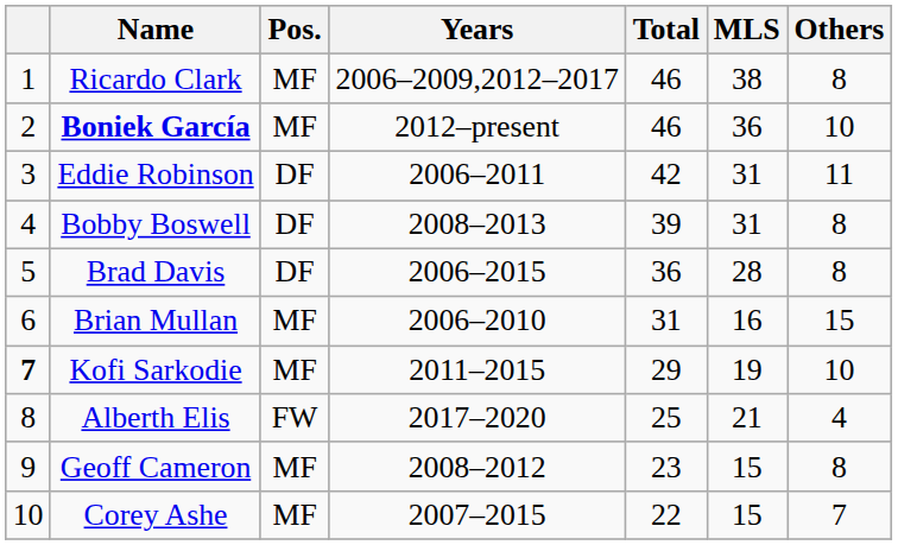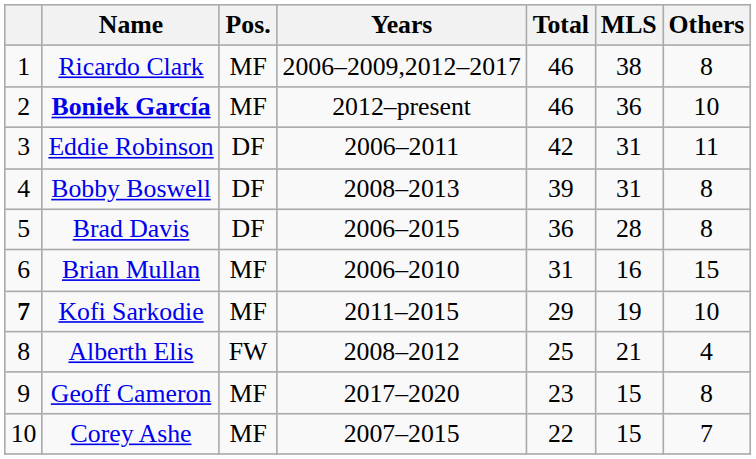 <table class="wikitable" style="text-align: center;">
 <tr>
 <th></th>
 <th>Name</th>
 <th>Pos.</th>
 <th>Years</th>
 <th>Total</th>
 <th>MLS</th>
 <th>Others</th>
 </tr>
 <tr>
 <td>1</td>
 <td><a href='#'>Ricardo Clark</a></td>
 <td>MF</td>
 <td>2006–2009,2012–2017</td>
 <td>46</td>
 <td>38</td>
 <td>8</td>
 </tr>
 <tr>
 <td>2</td>
 <td> <strong><a href='#'>Boniek García</a></strong></td>
 <td>MF</td>
 <td>2012–present</td>
 <td>46</td>
 <td>36</td>
 <td>10</td>
 </tr>
 <tr>
 <td>3</td>
 <td><a href='#'>Eddie Robinson</a></td>
 <td>DF</td>
 <td>2006–2011</td>
 <td>42</td>
 <td>31</td>
 <td>11</td>
 </tr>
 <tr>
 <td>4</td>
 <td><a href='#'>Bobby Boswell</a></td>
 <td>DF</td>
 <td>2008–2013</td>
 <td>39</td>
 <td>31</td>
 <td>8</td>
 </tr>
 <tr>
 <td>5</td>
 <td><a href='#'>Brad Davis</a></td>
 <td>DF</td>
 <td>2006–2015</td>
 <td>36</td>
 <td>28</td>
 <td>8</td>
 </tr>
 <tr>
 <td>6</td>
 <td><a href='#'>Brian Mullan</a></td>
 <td>MF</td>
 <td>2006–2010</td>
 <td>31</td>
 <td>16</td>
 <td>15</td>
 </tr>
 <tr>
 <td><strong>7</strong></td>
 <td><a href='#'>Kofi Sarkodie</a></td>
 <td>MF</td>
 <td>2011–2015</td>
 <td>29</td>
 <td>19</td>
 <td>10</td>
 </tr>
 <tr>
 <td>8</td>
 <td> <a href='#'>Alberth Elis</a></td>
 <td>FW</td>
-<td>2017–2020</td>
+<td>2008–2012</td>
 <td>25</td>
 <td>21</td>
 <td>4</td>
 </tr>
 <tr>
 <td>9</td>
 <td><a href='#'>Geoff Cameron</a></td>
 <td>MF</td>
-<td>2008–2012</td>
+<td>2017–2020</td>
 <td>23</td>
 <td>15</td>
 <td>8</td>
 </tr>
 <tr>
 <td>10</td>
 <td><a href='#'>Corey Ashe</a></td>
 <td>MF</td>
 <td>2007–2015</td>
 <td>22</td>
 <td>15</td>
 <td>7</td>
 </tr>
 </table>
